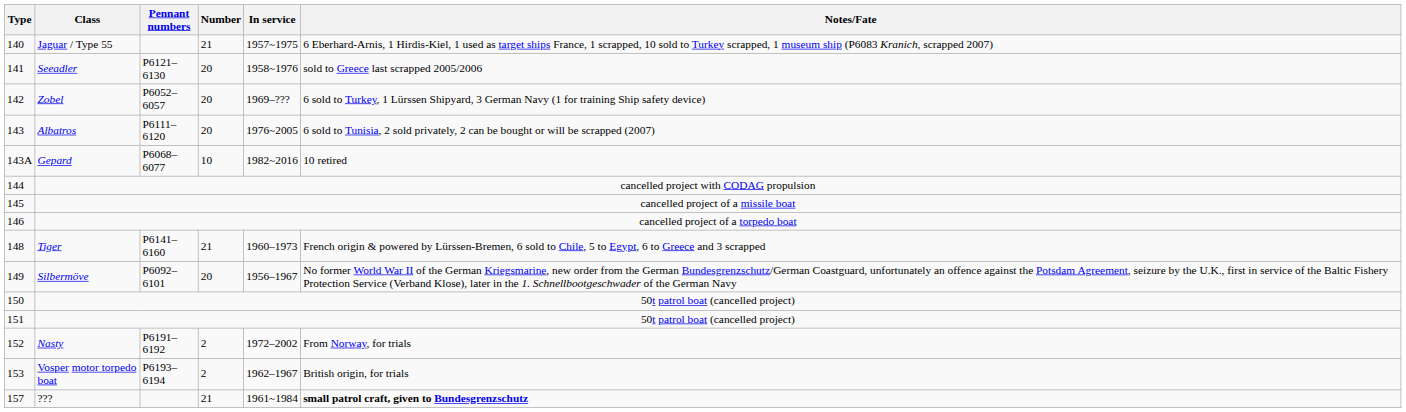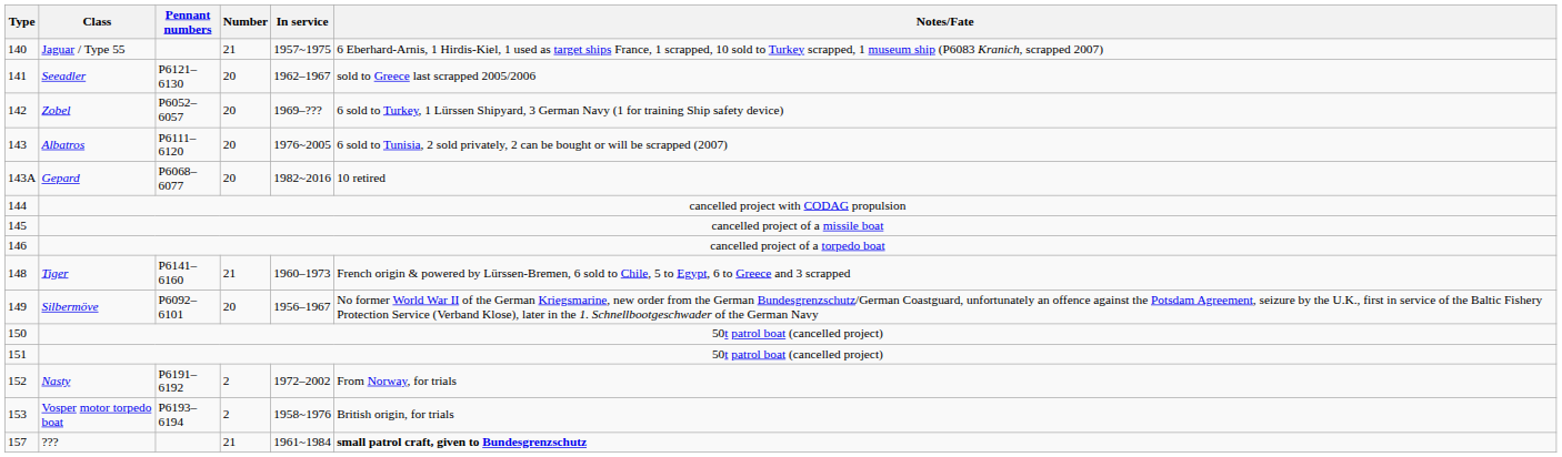 <table class="wikitable">
 <tr>
 <th scope="col">Type</th>
 <th scope="col">Class</th>
 <th scope="col"><a href='#'>Pennant<br>numbers</a></th>
 <th scope="col">Number</th>
 <th scope="col">In service</th>
 <th scope="col">Notes/Fate</th>
 </tr>
 <tr>
 <td>140</td>
 <td><a href='#'>Jaguar</a> / Type 55</td>
 <td></td>
 <td>21</td>
 <td>1957~1975</td>
 <td>6 Eberhard-Arnis, 1 Hirdis-Kiel, 1 used as <a href='#'>target ships</a> France, 1 scrapped, 10 sold to <a href='#'>Turkey</a> scrapped, 1 <a href='#'>museum ship</a> (P6083 <em>Kranich</em>, scrapped 2007)</td>
 </tr>
 <tr>
 <td>141</td>
 <td><a href='#'><em>Seeadler</em></a></td>
 <td>P6121–6130</td>
 <td>20</td>
-<td>1958~1976</td>
+<td>1962–1967</td>
 <td>sold to <a href='#'>Greece</a> last scrapped 2005/2006</td>
 </tr>
 <tr>
 <td>142</td>
 <td><a href='#'><em>Zobel</em></a></td>
 <td>P6052–6057</td>
 <td>20</td>
 <td>1969–???</td>
 <td>6 sold to <a href='#'>Turkey</a>, 1 Lürssen Shipyard, 3 German Navy (1 for training Ship safety device)</td>
 </tr>
 <tr>
 <td>143</td>
 <td><a href='#'><em>Albatros</em></a></td>
 <td>P6111–6120</td>
 <td>20</td>
 <td>1976~2005</td>
 <td>6 sold to <a href='#'>Tunisia</a>, 2 sold privately, 2 can be bought or will be scrapped (2007)</td>
 </tr>
 <tr>
 <td>143A</td>
 <td><a href='#'><em>Gepard</em></a></td>
 <td>P6068–6077</td>
-<td>10</td>
+<td>20</td>
 <td>1982~2016</td>
 <td>10 retired</td>
 </tr>
 <tr>
 <td>144</td>
 <td colspan="5" style="text-align: center;">cancelled project with <a href='#'>CODAG</a> propulsion</td>
 </tr>
 <tr>
 <td>145</td>
 <td colspan="5" style="text-align: center;">cancelled project of a <a href='#'>missile boat</a></td>
 </tr>
 <tr>
 <td>146</td>
 <td colspan="5" style="text-align: center;">cancelled project of a <a href='#'>torpedo boat</a></td>
 </tr>
 <tr>
 <td>148</td>
 <td><a href='#'><em>Tiger</em></a></td>
 <td>P6141–6160</td>
 <td>21</td>
 <td>1960–1973</td>
 <td>French origin & powered by Lürssen-Bremen, 6 sold to <a href='#'>Chile</a>, 5 to <a href='#'>Egypt</a>, 6 to <a href='#'>Greece</a> and 3 scrapped</td>
 </tr>
 <tr>
 <td>149</td>
 <td><a href='#'><em>Silbermöve</em></a></td>
 <td>P6092–6101</td>
 <td>20</td>
 <td>1956–1967</td>
 <td>No former <a href='#'>World War II</a> of the German <a href='#'>Kriegsmarine</a>, new order from the German <a href='#'>Bundesgrenzschutz</a>/German Coastguard, unfortunately an offence against the <a href='#'>Potsdam Agreement</a>, seizure by the U.K., first in service of the Baltic Fishery Protection Service (Verband Klose), later in the <em>1. Schnellbootgeschwader</em> of the German Navy</td>
 </tr>
 <tr>
 <td>150</td>
 <td colspan="5" style="text-align: center;">50<a href='#'>t</a> <a href='#'>patrol boat</a> (cancelled project)</td>
 </tr>
 <tr>
 <td>151</td>
 <td colspan="5" style="text-align: center;">50<a href='#'>t</a> <a href='#'>patrol boat</a> (cancelled project)</td>
 </tr>
 <tr>
 <td>152</td>
 <td><a href='#'><em>Nasty</em></a></td>
 <td>P6191–6192</td>
 <td>2</td>
 <td>1972–2002</td>
 <td>From <a href='#'>Norway</a>, for trials</td>
 </tr>
 <tr>
 <td>153</td>
 <td><a href='#'>Vosper</a> <a href='#'>motor torpedo boat</a></td>
 <td>P6193–6194</td>
 <td>2</td>
-<td>1962–1967</td>
+<td>1958~1976</td>
 <td>British origin, for trials</td>
 </tr>
 <tr>
 <td>157</td>
 <td>???</td>
 <td></td>
 <td>21</td>
 <td>1961~1984</td>
 <td><strong>small patrol craft, given to <a href='#'>Bundesgrenzschutz</a></strong></td>
 </tr>
 </table>
